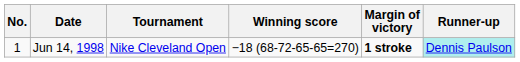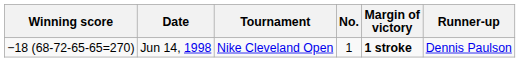 <table class="wikitable" style="font-size:95%;">
 <tr>
-<th>No.</th>
+<th>Winning score</th>
 <th>Date</th>
 <th>Tournament</th>
-<th>Winning score</th>
+<th>No.</th>
 <th>Margin of<br>victory</th>
 <th>Runner-up</th>
 </tr>
 <tr>
-<td align=center>1</td>
+<td>−18 (68-72-65-65=270)</td>
 <td>Jun 14, <a href='#'>1998</a></td>
 <td><a href='#'>Nike Cleveland Open</a></td>
-<td>−18 (68-72-65-65=270)</td>
+<td align=center>1</td>
 <td><strong>1 stroke</strong></td>
-<td style="background: paleturquoise;"> <a href='#'>Dennis Paulson</a></td>
+<td> <a href='#'>Dennis Paulson</a></td>
 </tr>
 </table>
